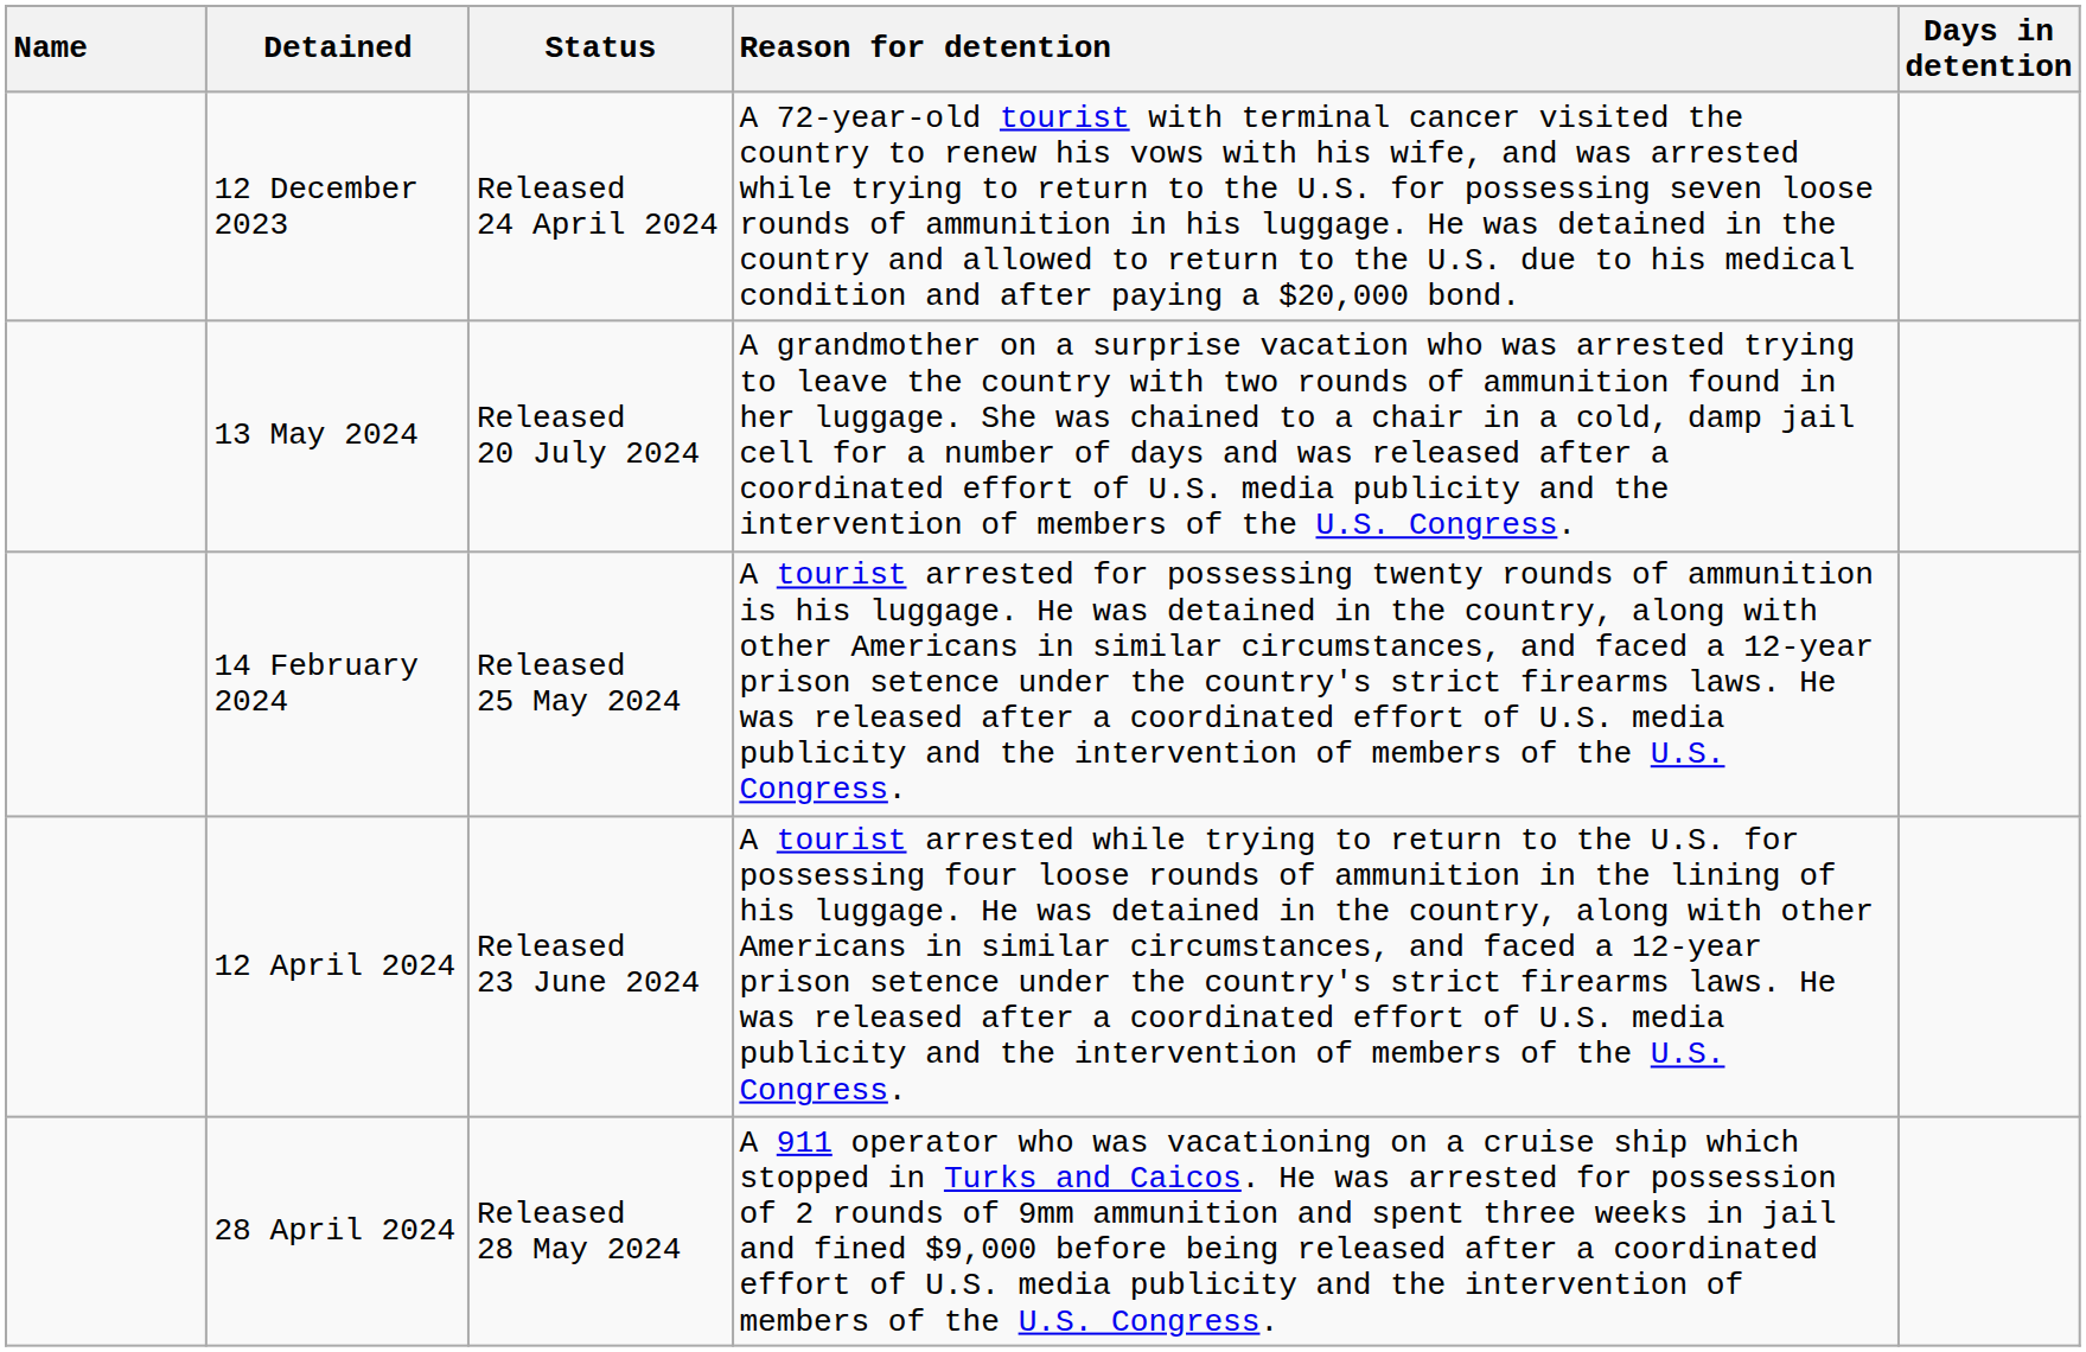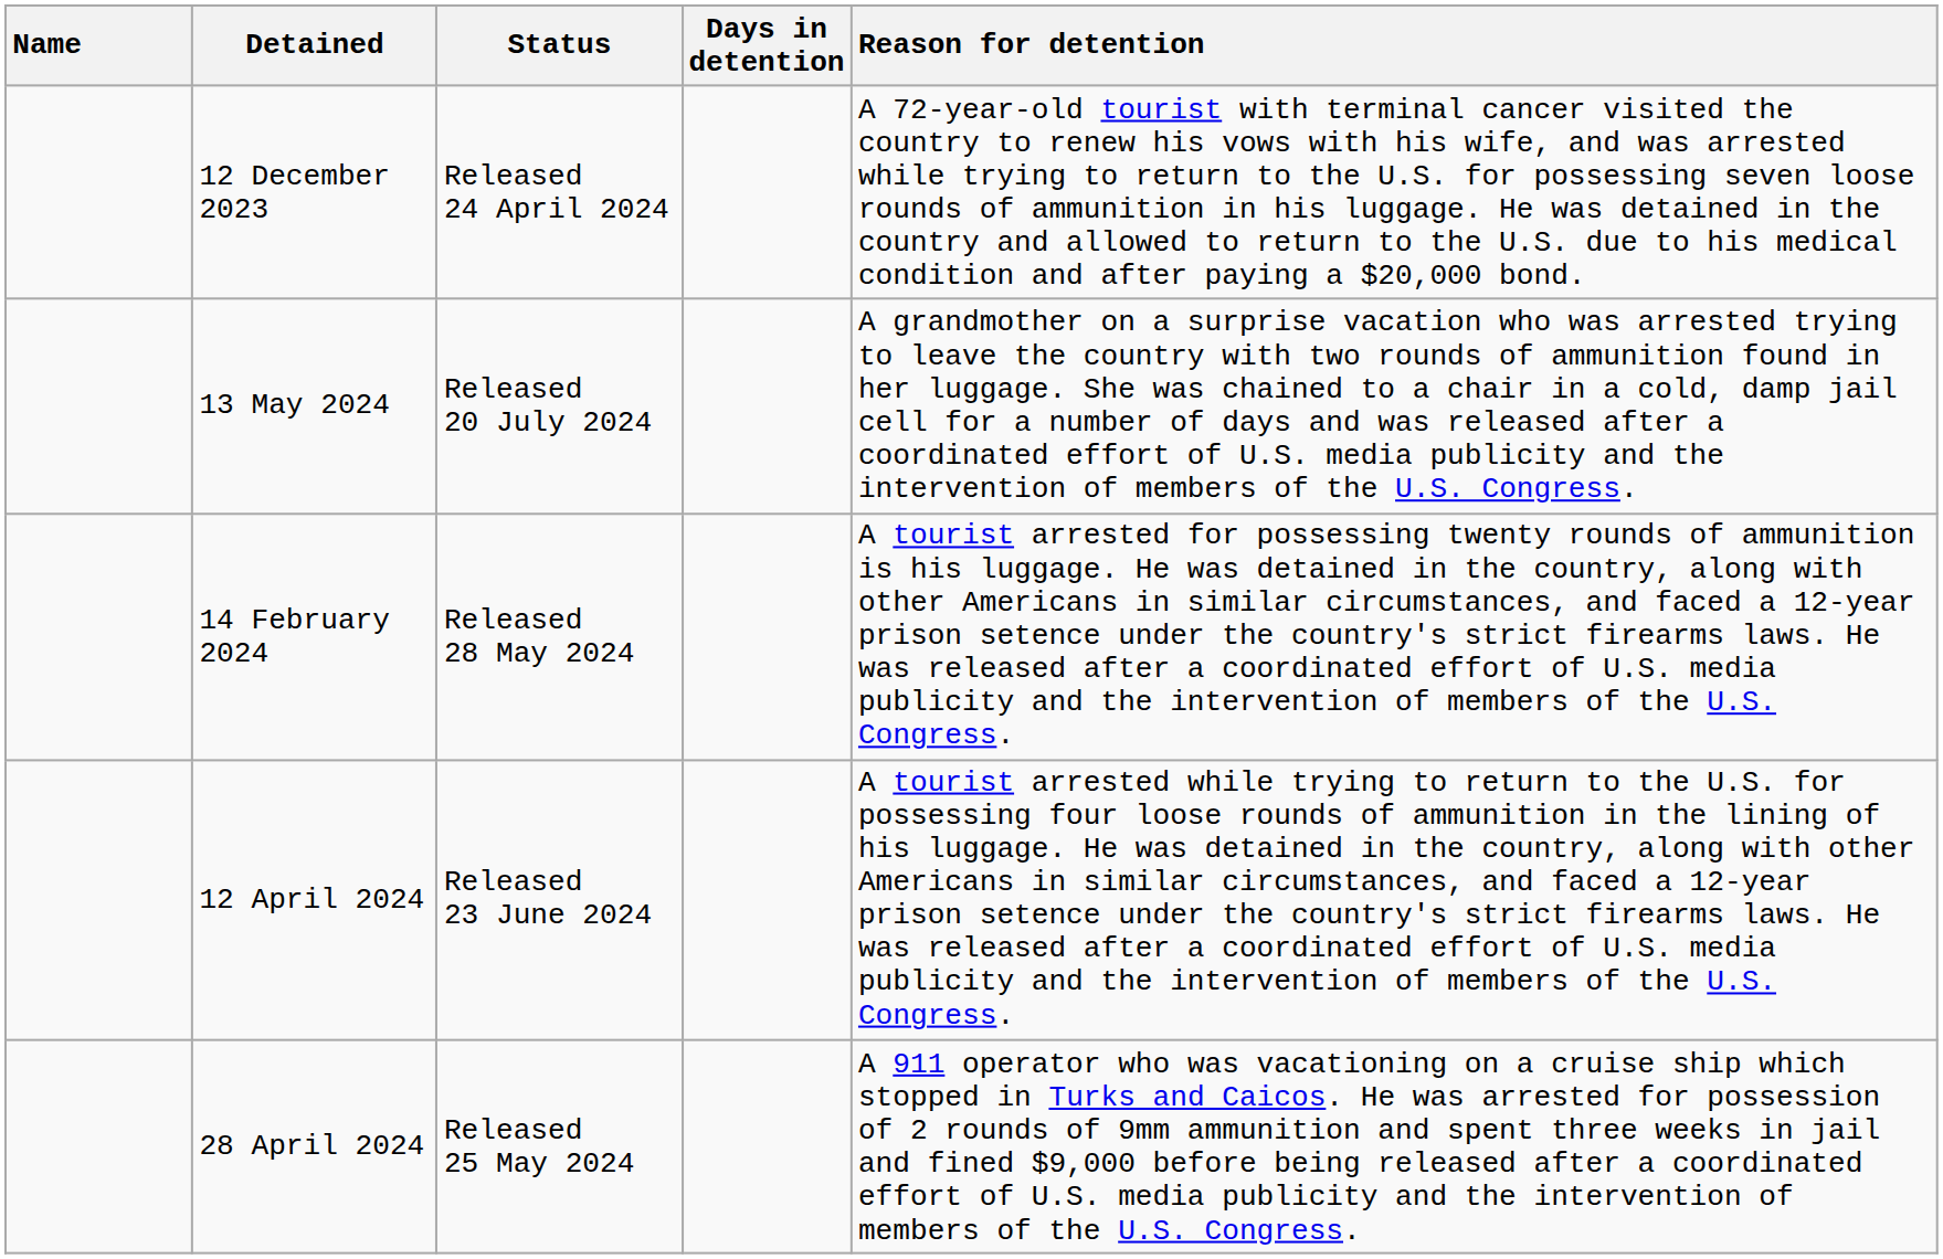 <table class="wikitable defaultleft col2center col3center col4center col5left sortable">
 <tr>
 <th style="text-align: left; width: 6em;">Name</th>
 <th style="width: 8em;">Detained</th>
 <th style="width: 8em;">Status</th>
+<th style="width: 5em;">Days in detention</th>
 <th class="unsortable" style="text-align: left;">Reason for detention</th>
-<th style="width: 5em;">Days in detention</th>
 </tr>
 <tr>
 <td></td>
 <td>12 December 2023</td>
 <td>Released <br>24 April 2024</td>
+<td></td>
 <td>A 72-year-old <a href='#'>tourist</a> with terminal cancer visited the country to renew his vows with his wife, and was arrested while trying to return to the U.S. for possessing seven loose rounds of ammunition in his luggage. He was detained in the country and allowed to return to the U.S. due to his medical condition and after paying a $20,000 bond.</td>
-<td></td>
 </tr>
 <tr>
 <td></td>
 <td>13 May 2024</td>
 <td>Released <br>20 July 2024</td>
+<td></td>
 <td>A grandmother on a surprise vacation who was arrested trying to leave the country with two rounds of ammunition found in her luggage. She was chained to a chair in a cold, damp jail cell for a number of days and was released after a coordinated effort of U.S. media publicity and the intervention of members of the <a href='#'>U.S. Congress</a>.</td>
-<td></td>
 </tr>
 <tr>
 <td></td>
 <td>14 February 2024</td>
-<td>Released <br>25 May 2024</td>
+<td>Released <br>28 May 2024</td>
+<td></td>
 <td>A <a href='#'>tourist</a> arrested for possessing twenty rounds of ammunition is his luggage. He was detained in the country, along with other Americans in similar circumstances, and faced a 12-year prison setence under the country's strict firearms laws. He was released after a coordinated effort of U.S. media publicity and the intervention of members of the <a href='#'>U.S. Congress</a>.</td>
-<td></td>
 </tr>
 <tr>
 <td></td>
 <td>12 April 2024</td>
 <td>Released <br>23 June 2024</td>
+<td></td>
 <td>A <a href='#'>tourist</a> arrested while trying to return to the U.S. for possessing four loose rounds of ammunition in the lining of his luggage. He was detained in the country, along with other Americans in similar circumstances, and faced a 12-year prison setence under the country's strict firearms laws. He was released after a coordinated effort of U.S. media publicity and the intervention of members of the <a href='#'>U.S. Congress</a>.</td>
-<td></td>
 </tr>
 <tr>
 <td></td>
 <td>28 April 2024</td>
-<td>Released <br>28 May 2024</td>
+<td>Released <br>25 May 2024</td>
+<td></td>
 <td>A <a href='#'>911</a> operator who was vacationing on a cruise ship which stopped in <a href='#'>Turks and Caicos</a>. He was arrested for possession of 2 rounds of 9mm ammunition and spent three weeks in jail and fined $9,000 before being released after a coordinated effort of U.S. media publicity and the intervention of members of the <a href='#'>U.S. Congress</a>.</td>
-<td></td>
 </tr>
 </table>
